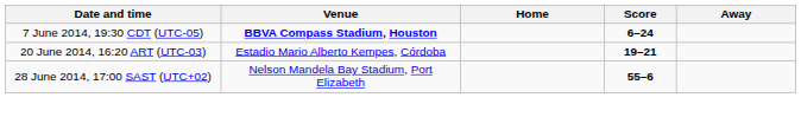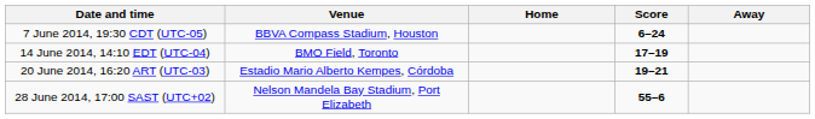 <table class="wikitable" style="text-align:center" width=85%>
 <tr>
 <th style="width:18%;">Date and time</th>
 <th style="width:20%;">Venue</th>
 <th style="width:12%;">Home</th>
 <th style="width:6%;">Score</th>
 <th style="width:10%;">Away</th>
 </tr>
 <tr>
 <td>7 June 2014, 19:30 <a href='#'>CDT</a> (<a href='#'>UTC-05</a>)</td>
-<td><strong><a href='#'>BBVA Compass Stadium</a>, <a href='#'>Houston</a></strong></td>
+<td><a href='#'>BBVA Compass Stadium</a>, <a href='#'>Houston</a></td>
 <td></td>
 <td><strong>6–24</strong></td>
+<td></td>
+</tr>
+<tr>
+<td>14 June 2014, 14:10 <a href='#'>EDT</a> (<a href='#'>UTC-04</a>)</td>
+<td><a href='#'>BMO Field</a>, <a href='#'>Toronto</a></td>
+<td></td>
+<td><strong>17–19</strong></td>
 <td></td>
 </tr>
 <tr>
 <td>20 June 2014, 16:20 <a href='#'>ART</a> (<a href='#'>UTC-03</a>)</td>
 <td><a href='#'>Estadio Mario Alberto Kempes</a>, <a href='#'>Córdoba</a></td>
 <td></td>
 <td><strong>19–21</strong></td>
 <td></td>
 </tr>
 <tr>
 <td>28 June 2014, 17:00 <a href='#'>SAST</a> (<a href='#'>UTC+02</a>)</td>
 <td><a href='#'>Nelson Mandela Bay Stadium</a>, <a href='#'>Port Elizabeth</a></td>
 <td></td>
 <td><strong>55–6</strong></td>
 <td></td>
 </tr>
 </table>
